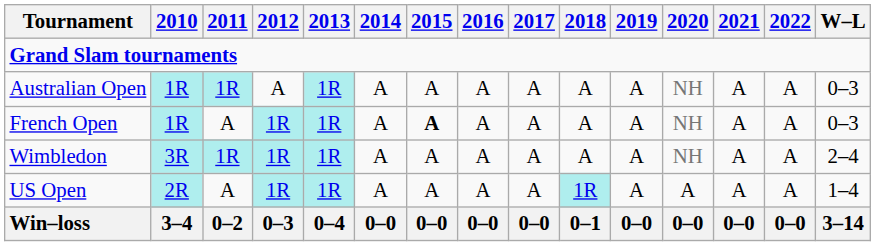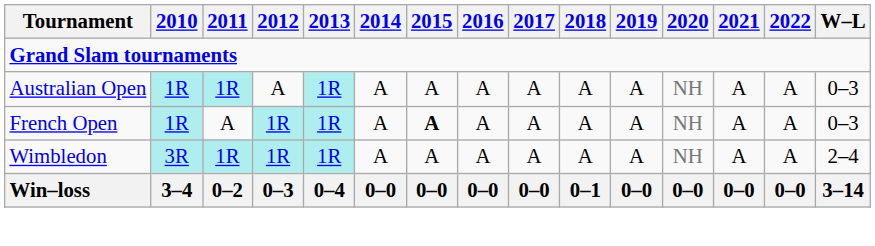 <table class=wikitable style=text-align:center;font-size:97%>
 <tr>
 <th>Tournament</th>
 <th><a href='#'>2010</a></th>
 <th><a href='#'>2011</a></th>
 <th><a href='#'>2012</a></th>
 <th><a href='#'>2013</a></th>
 <th><a href='#'>2014</a></th>
 <th><a href='#'>2015</a></th>
 <th><a href='#'>2016</a></th>
 <th><a href='#'>2017</a></th>
 <th><a href='#'>2018</a></th>
 <th><a href='#'>2019</a></th>
 <th><a href='#'>2020</a></th>
 <th><a href='#'>2021</a></th>
 <th><a href='#'>2022</a></th>
 <th>W–L</th>
 </tr>
 <tr>
 <td colspan="15" align="left"><strong><a href='#'>Grand Slam tournaments</a></strong></td>
 </tr>
 <tr>
 <td align=left><a href='#'>Australian Open</a></td>
 <td bgcolor=afeeee><a href='#'>1R</a></td>
 <td bgcolor=afeeee><a href='#'>1R</a></td>
 <td>A</td>
 <td bgcolor=afeeee><a href='#'>1R</a></td>
 <td>A</td>
 <td>A</td>
 <td>A</td>
 <td>A</td>
 <td>A</td>
 <td>A</td>
 <td style=color:#767676>NH</td>
 <td>A</td>
 <td>A</td>
 <td>0–3</td>
 </tr>
 <tr>
 <td align=left><a href='#'>French Open</a></td>
 <td bgcolor=afeeee><a href='#'>1R</a></td>
 <td>A</td>
 <td bgcolor=afeeee><a href='#'>1R</a></td>
 <td bgcolor=afeeee><a href='#'>1R</a></td>
 <td>A</td>
 <td><strong>A</strong></td>
 <td>A</td>
 <td>A</td>
 <td>A</td>
 <td>A</td>
 <td style=color:#767676>NH</td>
 <td>A</td>
 <td>A</td>
 <td>0–3</td>
 </tr>
 <tr>
 <td align=left><a href='#'>Wimbledon</a></td>
 <td bgcolor=afeeee><a href='#'>3R</a></td>
 <td bgcolor=afeeee><a href='#'>1R</a></td>
 <td bgcolor=afeeee><a href='#'>1R</a></td>
 <td bgcolor=afeeee><a href='#'>1R</a></td>
 <td>A</td>
 <td>A</td>
 <td>A</td>
 <td>A</td>
 <td>A</td>
 <td>A</td>
 <td style=color:#767676>NH</td>
 <td>A</td>
 <td>A</td>
 <td>2–4</td>
 </tr>
 <tr>
-<td align=left><a href='#'>US Open</a></td>
-<td bgcolor=afeeee><a href='#'>2R</a></td>
-<td>A</td>
-<td bgcolor=afeeee><a href='#'>1R</a></td>
-<td bgcolor=afeeee><a href='#'>1R</a></td>
-<td>A</td>
-<td>A</td>
-<td>A</td>
-<td>A</td>
-<td bgcolor=afeeee><a href='#'>1R</a></td>
-<td>A</td>
-<td>A</td>
-<td>A</td>
-<td>A</td>
-<td>1–4</td>
-</tr>
-<tr>
 <th style=text-align:left>Win–loss</th>
 <th>3–4</th>
 <th>0–2</th>
 <th>0–3</th>
 <th>0–4</th>
 <th>0–0</th>
 <th>0–0</th>
 <th>0–0</th>
 <th>0–0</th>
 <th>0–1</th>
 <th>0–0</th>
 <th>0–0</th>
 <th>0–0</th>
 <th>0–0</th>
 <th>3–14</th>
 </tr>
 </table>
